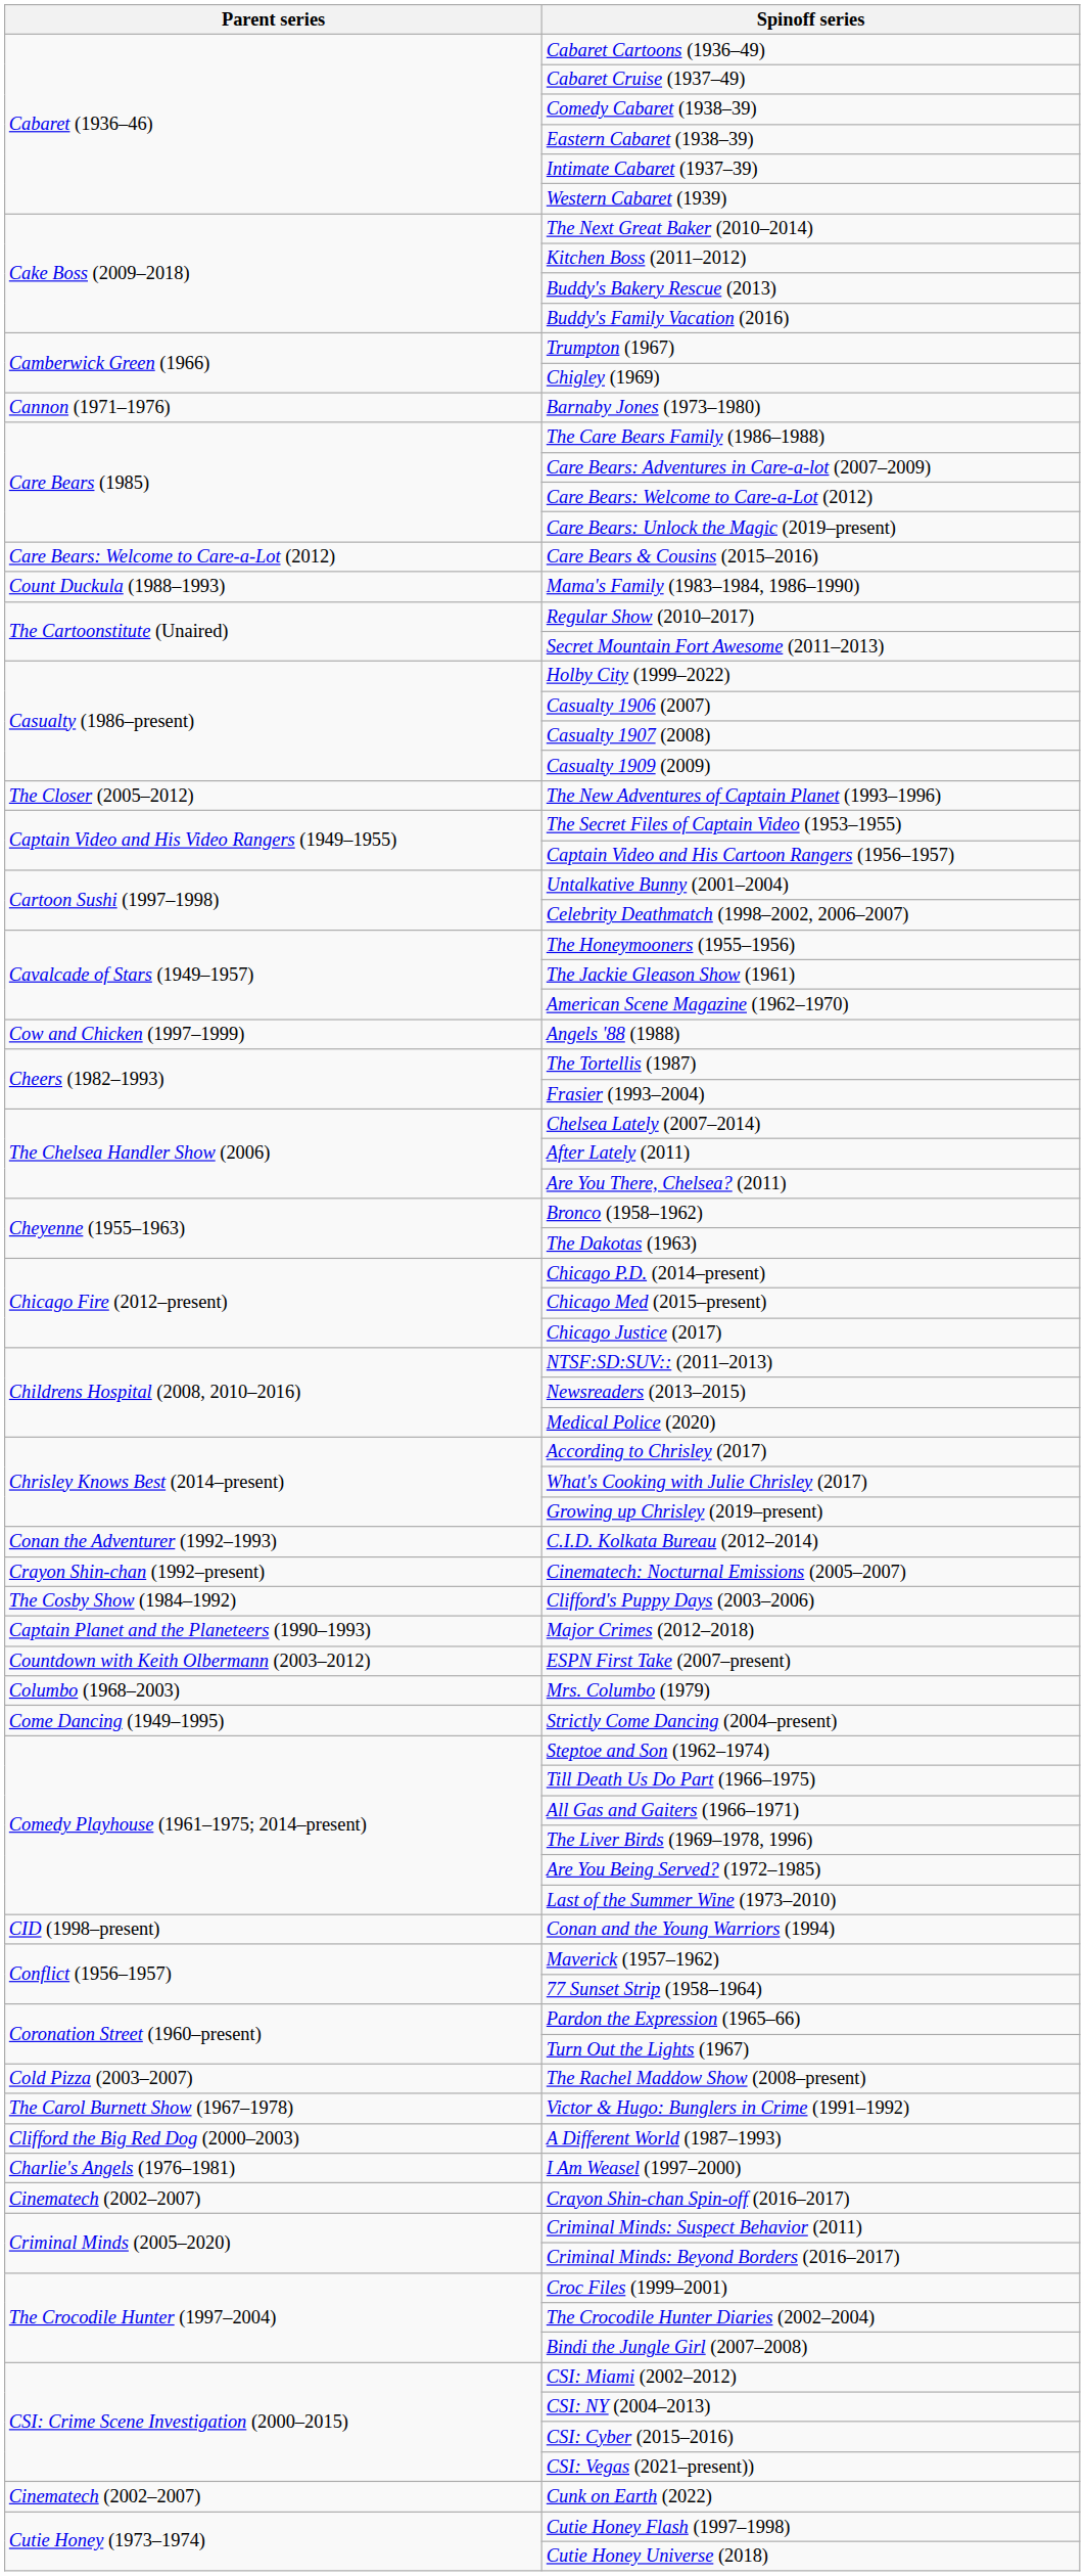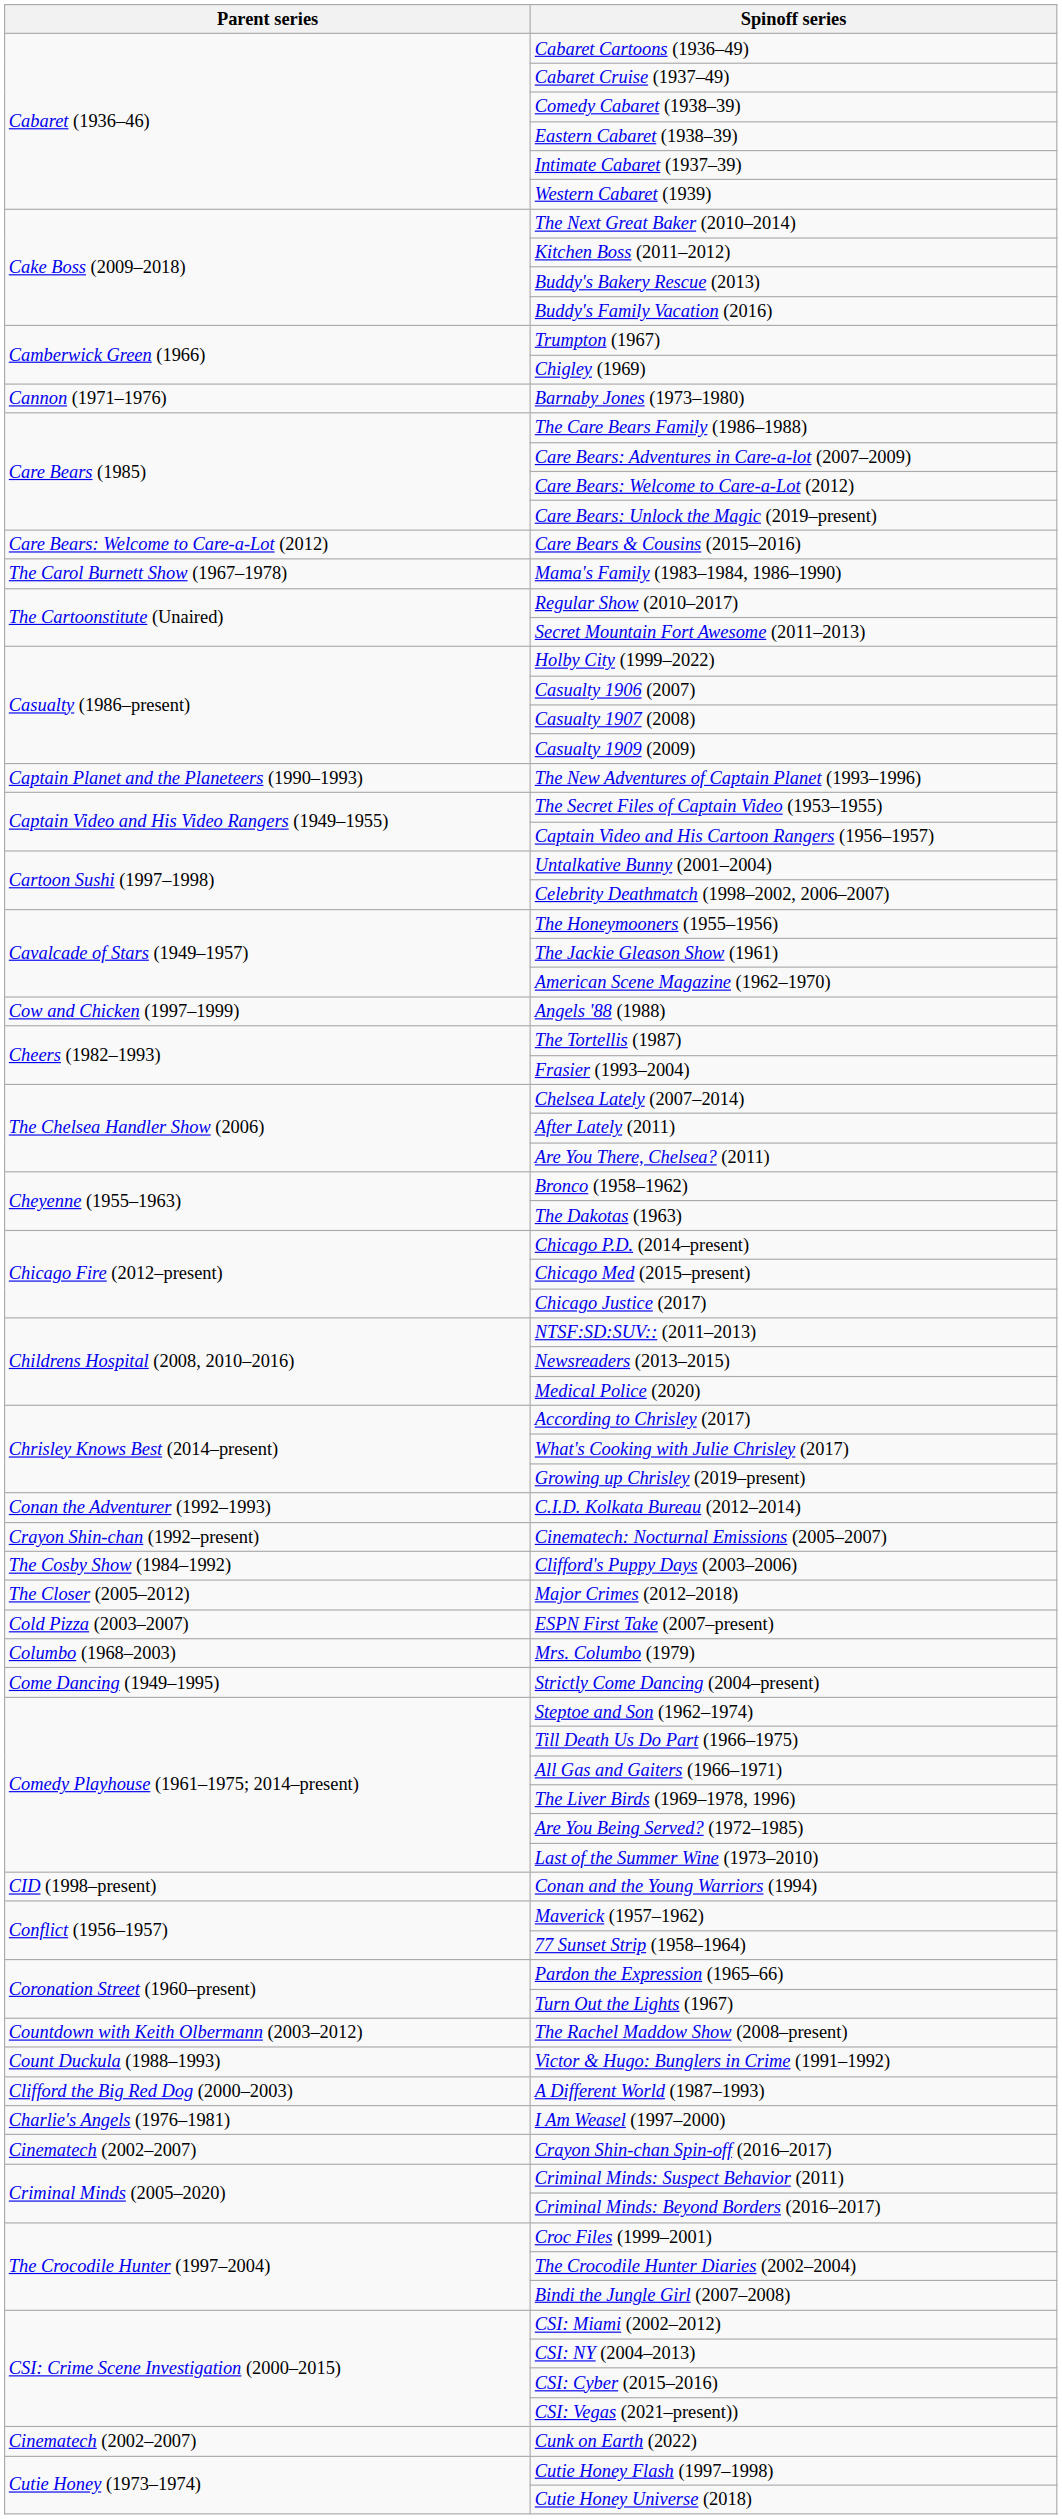 <table class="wikitable">
 <tr>
 <th width="450">Parent series</th>
 <th width="450">Spinoff series</th>
 </tr>
 <tr>
 <td rowspan="6"><em><a href='#'>Cabaret</a></em> (1936–46)</td>
 <td><em><a href='#'>Cabaret Cartoons</a></em> (1936–49)</td>
 </tr>
 <tr>
 <td><em><a href='#'>Cabaret Cruise</a></em> (1937–49)</td>
 </tr>
 <tr>
 <td><em><a href='#'>Comedy Cabaret</a></em> (1938–39)</td>
 </tr>
 <tr>
 <td><em><a href='#'>Eastern Cabaret</a></em> (1938–39)</td>
 </tr>
 <tr>
 <td><em><a href='#'>Intimate Cabaret</a></em> (1937–39)</td>
 </tr>
 <tr>
 <td><em><a href='#'>Western Cabaret</a></em> (1939)</td>
 </tr>
 <tr>
 <td rowspan="4"><em><a href='#'>Cake Boss</a></em> (2009–2018)</td>
 <td><em><a href='#'>The Next Great Baker</a></em> (2010–2014)</td>
 </tr>
 <tr>
 <td><em><a href='#'>Kitchen Boss</a></em> (2011–2012)</td>
 </tr>
 <tr>
 <td><em><a href='#'>Buddy's Bakery Rescue</a></em> (2013)</td>
 </tr>
 <tr>
 <td><em><a href='#'>Buddy's Family Vacation</a></em> (2016)</td>
 </tr>
 <tr>
 <td rowspan="2"><em><a href='#'>Camberwick Green</a></em> (1966)</td>
 <td><em><a href='#'>Trumpton</a></em> (1967)</td>
 </tr>
 <tr>
 <td><em><a href='#'>Chigley</a></em> (1969)</td>
 </tr>
 <tr>
 <td><em><a href='#'>Cannon</a></em> (1971–1976)</td>
 <td><em><a href='#'>Barnaby Jones</a></em> (1973–1980)</td>
 </tr>
 <tr>
 <td rowspan="4"><em><a href='#'>Care Bears</a></em> (1985)</td>
 <td><em><a href='#'>The Care Bears Family</a></em> (1986–1988)</td>
 </tr>
 <tr>
 <td><em><a href='#'>Care Bears: Adventures in Care-a-lot</a></em> (2007–2009)</td>
 </tr>
 <tr>
 <td><em><a href='#'>Care Bears: Welcome to Care-a-Lot</a></em> (2012)</td>
 </tr>
 <tr>
 <td><em><a href='#'>Care Bears: Unlock the Magic</a></em> (2019–present)</td>
 </tr>
 <tr>
 <td><em><a href='#'>Care Bears: Welcome to Care-a-Lot</a></em> (2012)</td>
 <td><em><a href='#'>Care Bears & Cousins</a></em> (2015–2016)</td>
 </tr>
 <tr>
-<td><em><a href='#'>Count Duckula</a></em> (1988–1993)</td>
+<td><em><a href='#'>The Carol Burnett Show</a></em> (1967–1978)</td>
 <td><em><a href='#'>Mama's Family</a></em> (1983–1984, 1986–1990)</td>
 </tr>
 <tr>
 <td rowspan="2"><em><a href='#'>The Cartoonstitute</a></em> (Unaired)</td>
 <td><em><a href='#'>Regular Show</a></em> (2010–2017)</td>
 </tr>
 <tr>
 <td><em><a href='#'>Secret Mountain Fort Awesome</a></em> (2011–2013)</td>
 </tr>
 <tr>
 <td rowspan="4"><em><a href='#'>Casualty</a></em> (1986–present)</td>
 <td><em><a href='#'>Holby City</a></em> (1999–2022)</td>
 </tr>
 <tr>
 <td><em><a href='#'>Casualty 1906</a></em> (2007)</td>
 </tr>
 <tr>
 <td><em><a href='#'>Casualty 1907</a></em> (2008)</td>
 </tr>
 <tr>
 <td><em><a href='#'>Casualty 1909</a></em> (2009)</td>
 </tr>
 <tr>
-<td><em><a href='#'>The Closer</a></em> (2005–2012)</td>
+<td><em><a href='#'>Captain Planet and the Planeteers</a></em> (1990–1993)</td>
 <td><em><a href='#'>The New Adventures of Captain Planet</a></em> (1993–1996)</td>
 </tr>
 <tr>
 <td rowspan="2"><em><a href='#'>Captain Video and His Video Rangers</a></em> (1949–1955)</td>
 <td><em><a href='#'>The Secret Files of Captain Video</a></em> (1953–1955)</td>
 </tr>
 <tr>
 <td><em><a href='#'>Captain Video and His Cartoon Rangers</a></em> (1956–1957)</td>
 </tr>
 <tr>
 <td rowspan="2"><em><a href='#'>Cartoon Sushi</a></em> (1997–1998)</td>
 <td><em><a href='#'>Untalkative Bunny</a></em> (2001–2004)</td>
 </tr>
 <tr>
 <td><em><a href='#'>Celebrity Deathmatch</a></em> (1998–2002, 2006–2007)</td>
 </tr>
 <tr>
 <td rowspan="3"><em><a href='#'>Cavalcade of Stars</a></em> (1949–1957)</td>
 <td><em><a href='#'>The Honeymooners</a></em> (1955–1956)</td>
 </tr>
 <tr>
 <td><em><a href='#'>The Jackie Gleason Show</a></em> (1961)</td>
 </tr>
 <tr>
 <td><em><a href='#'>American Scene Magazine</a></em> (1962–1970)</td>
 </tr>
 <tr>
 <td><em><a href='#'>Cow and Chicken</a></em> (1997–1999)</td>
 <td><em><a href='#'>Angels '88</a></em> (1988)</td>
 </tr>
 <tr>
 <td rowspan="2"><em><a href='#'>Cheers</a></em> (1982–1993)</td>
 <td><em><a href='#'>The Tortellis</a></em> (1987)</td>
 </tr>
 <tr>
 <td><em><a href='#'>Frasier</a></em> (1993–2004)</td>
 </tr>
 <tr>
 <td rowspan="3"><em><a href='#'>The Chelsea Handler Show</a></em> (2006)</td>
 <td><em><a href='#'>Chelsea Lately</a></em> (2007–2014)</td>
 </tr>
 <tr>
 <td><em><a href='#'>After Lately</a></em> (2011)</td>
 </tr>
 <tr>
 <td><em><a href='#'>Are You There, Chelsea?</a></em> (2011)</td>
 </tr>
 <tr>
 <td rowspan="2"><em><a href='#'>Cheyenne</a></em> (1955–1963)</td>
 <td><em><a href='#'>Bronco</a></em> (1958–1962)</td>
 </tr>
 <tr>
 <td><em><a href='#'>The Dakotas</a></em> (1963)</td>
 </tr>
 <tr>
 <td rowspan="3"><em><a href='#'>Chicago Fire</a></em> (2012–present)</td>
 <td><em><a href='#'>Chicago P.D.</a></em> (2014–present)</td>
 </tr>
 <tr>
 <td><em><a href='#'>Chicago Med</a></em> (2015–present)</td>
 </tr>
 <tr>
 <td><em><a href='#'>Chicago Justice</a></em> (2017)</td>
 </tr>
 <tr>
 <td rowspan="3"><em><a href='#'>Childrens Hospital</a></em> (2008, 2010–2016)</td>
 <td><em><a href='#'>NTSF:SD:SUV::</a></em> (2011–2013)</td>
 </tr>
 <tr>
 <td><em><a href='#'>Newsreaders</a></em> (2013–2015)</td>
 </tr>
 <tr>
 <td><em><a href='#'>Medical Police</a></em> (2020)</td>
 </tr>
 <tr>
 <td rowspan="3"><em><a href='#'>Chrisley Knows Best</a></em> (2014–present)</td>
 <td><em><a href='#'>According to Chrisley</a></em> (2017)</td>
 </tr>
 <tr>
 <td><em><a href='#'>What's Cooking with Julie Chrisley</a></em> (2017)</td>
 </tr>
 <tr>
 <td><em><a href='#'>Growing up Chrisley</a></em> (2019–present)</td>
 </tr>
 <tr>
 <td><em><a href='#'>Conan the Adventurer</a></em> (1992–1993)</td>
 <td><em><a href='#'>C.I.D. Kolkata Bureau</a></em> (2012–2014)</td>
 </tr>
 <tr>
 <td><em><a href='#'>Crayon Shin-chan</a></em> (1992–present)</td>
 <td><em><a href='#'>Cinematech: Nocturnal Emissions</a></em> (2005–2007)</td>
 </tr>
 <tr>
 <td><em><a href='#'>The Cosby Show</a></em> (1984–1992)</td>
 <td><em><a href='#'>Clifford's Puppy Days</a></em> (2003–2006)</td>
 </tr>
 <tr>
-<td><em><a href='#'>Captain Planet and the Planeteers</a></em> (1990–1993)</td>
+<td><em><a href='#'>The Closer</a></em> (2005–2012)</td>
 <td><em><a href='#'>Major Crimes</a></em> (2012–2018)</td>
 </tr>
 <tr>
-<td><em><a href='#'>Countdown with Keith Olbermann</a></em> (2003–2012)</td>
+<td><em><a href='#'>Cold Pizza</a></em> (2003–2007)</td>
 <td><em><a href='#'>ESPN First Take</a></em> (2007–present)</td>
 </tr>
 <tr>
 <td><em><a href='#'>Columbo</a></em> (1968–2003)</td>
 <td><em><a href='#'>Mrs. Columbo</a></em> (1979)</td>
 </tr>
 <tr>
 <td><em><a href='#'>Come Dancing</a></em> (1949–1995)</td>
 <td><em><a href='#'>Strictly Come Dancing</a></em> (2004–present)</td>
 </tr>
 <tr>
 <td rowspan="6"><em><a href='#'>Comedy Playhouse</a></em> (1961–1975; 2014–present)</td>
 <td><em><a href='#'>Steptoe and Son</a></em> (1962–1974)</td>
 </tr>
 <tr>
 <td><em><a href='#'>Till Death Us Do Part</a></em> (1966–1975)</td>
 </tr>
 <tr>
 <td><em><a href='#'>All Gas and Gaiters</a></em> (1966–1971)</td>
 </tr>
 <tr>
 <td><em><a href='#'>The Liver Birds</a></em> (1969–1978, 1996)</td>
 </tr>
 <tr>
 <td><em><a href='#'>Are You Being Served?</a></em> (1972–1985)</td>
 </tr>
 <tr>
 <td><em><a href='#'>Last of the Summer Wine</a></em> (1973–2010)</td>
 </tr>
 <tr>
 <td><em><a href='#'>CID</a></em> (1998–present)</td>
 <td><em><a href='#'>Conan and the Young Warriors</a></em> (1994)</td>
 </tr>
 <tr>
 <td rowspan="2"><em><a href='#'>Conflict</a></em> (1956–1957)</td>
 <td><em><a href='#'>Maverick</a></em> (1957–1962)</td>
 </tr>
 <tr>
 <td><em><a href='#'>77 Sunset Strip</a></em> (1958–1964)</td>
 </tr>
 <tr>
 <td rowspan="2"><em><a href='#'>Coronation Street</a></em> (1960–present)</td>
 <td><em><a href='#'>Pardon the Expression</a></em> (1965–66)</td>
 </tr>
 <tr>
 <td><em><a href='#'>Turn Out the Lights</a></em> (1967)</td>
 </tr>
 <tr>
-<td><em><a href='#'>Cold Pizza</a></em> (2003–2007)</td>
+<td><em><a href='#'>Countdown with Keith Olbermann</a></em> (2003–2012)</td>
 <td><em><a href='#'>The Rachel Maddow Show</a></em> (2008–present)</td>
 </tr>
 <tr>
-<td><em><a href='#'>The Carol Burnett Show</a></em> (1967–1978)</td>
+<td><em><a href='#'>Count Duckula</a></em> (1988–1993)</td>
 <td><em><a href='#'>Victor & Hugo: Bunglers in Crime</a></em> (1991–1992)</td>
 </tr>
 <tr>
 <td><em><a href='#'>Clifford the Big Red Dog</a></em> (2000–2003)</td>
 <td><em><a href='#'>A Different World</a></em> (1987–1993)</td>
 </tr>
 <tr>
 <td><em><a href='#'>Charlie's Angels</a></em> (1976–1981)</td>
 <td><em><a href='#'>I Am Weasel</a></em> (1997–2000)</td>
 </tr>
 <tr>
 <td><em><a href='#'>Cinematech</a></em> (2002–2007)</td>
 <td><em><a href='#'>Crayon Shin-chan Spin-off</a></em> (2016–2017)</td>
 </tr>
 <tr>
 <td rowspan="2"><em><a href='#'>Criminal Minds</a></em> (2005–2020)</td>
 <td><em><a href='#'>Criminal Minds: Suspect Behavior</a></em> (2011)</td>
 </tr>
 <tr>
 <td><em><a href='#'>Criminal Minds: Beyond Borders</a></em> (2016–2017)</td>
 </tr>
 <tr>
 <td rowspan="3"><em><a href='#'>The Crocodile Hunter</a></em> (1997–2004)</td>
 <td><em><a href='#'>Croc Files</a></em> (1999–2001)</td>
 </tr>
 <tr>
 <td><em><a href='#'>The Crocodile Hunter Diaries</a></em> (2002–2004)</td>
 </tr>
 <tr>
 <td><em><a href='#'>Bindi the Jungle Girl</a></em> (2007–2008)</td>
 </tr>
 <tr>
 <td rowspan="4"><em><a href='#'>CSI: Crime Scene Investigation</a></em> (2000–2015)</td>
 <td><em><a href='#'>CSI: Miami</a></em> (2002–2012)</td>
 </tr>
 <tr>
 <td><em><a href='#'>CSI: NY</a></em> (2004–2013)</td>
 </tr>
 <tr>
 <td><em><a href='#'>CSI: Cyber</a></em> (2015–2016)</td>
 </tr>
 <tr>
 <td><em><a href='#'>CSI: Vegas</a></em> (2021–present))</td>
 </tr>
 <tr>
 <td><em><a href='#'>Cinematech</a></em> (2002–2007)</td>
 <td><em><a href='#'>Cunk on Earth</a></em> (2022)</td>
 </tr>
 <tr>
 <td rowspan="2"><em><a href='#'>Cutie Honey</a></em> (1973–1974)</td>
 <td><em><a href='#'>Cutie Honey Flash</a></em> (1997–1998)</td>
 </tr>
 <tr>
 <td><em><a href='#'>Cutie Honey Universe</a></em> (2018)</td>
 </tr>
 </table>
